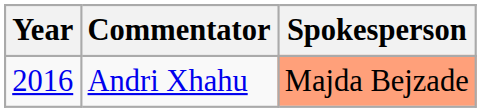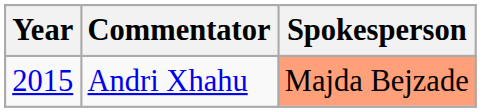 <table class="wikitable sortable" style="font-size:90%; text-align: left;">
 <tr>
 <th>Year</th>
 <th>Commentator</th>
 <th>Spokesperson</th>
 </tr>
 <tr>
-<td><a href='#'>2016</a></td>
+<td><a href='#'>2015</a></td>
 <td><a href='#'>Andri Xhahu</a></td>
 <td style="background: lightsalmon;">Majda Bejzade</td>
 </tr>
 </table>
